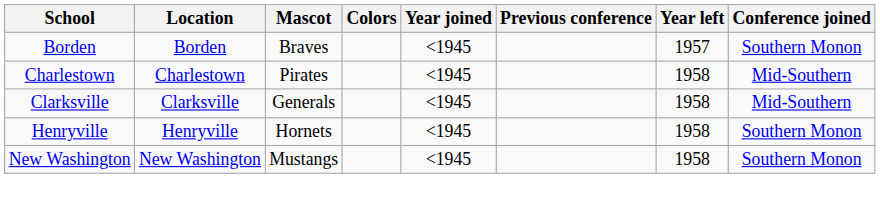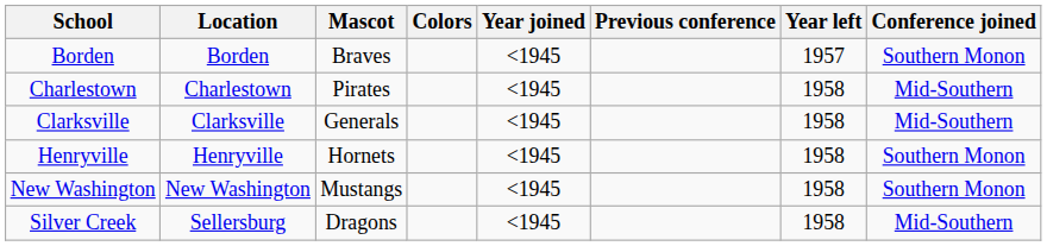 <table class="wikitable" style="text-align:center;">
 <tr>
 <th>School</th>
 <th>Location</th>
 <th>Mascot</th>
 <th>Colors</th>
 <th>Year joined</th>
 <th>Previous conference</th>
 <th>Year left</th>
 <th>Conference joined</th>
 </tr>
 <tr>
 <td><a href='#'>Borden</a></td>
 <td><a href='#'>Borden</a></td>
 <td>Braves</td>
 <td> </td>
 <td><1945</td>
 <td></td>
 <td>1957</td>
 <td><a href='#'>Southern Monon</a></td>
 </tr>
 <tr>
 <td><a href='#'>Charlestown</a></td>
 <td><a href='#'>Charlestown</a></td>
 <td>Pirates</td>
 <td> </td>
 <td><1945</td>
 <td></td>
 <td>1958</td>
 <td><a href='#'>Mid-Southern</a></td>
 </tr>
 <tr>
 <td><a href='#'>Clarksville</a></td>
 <td><a href='#'>Clarksville</a></td>
 <td>Generals</td>
 <td> </td>
 <td><1945</td>
 <td></td>
 <td>1958</td>
 <td><a href='#'>Mid-Southern</a></td>
 </tr>
 <tr>
 <td><a href='#'>Henryville</a></td>
 <td><a href='#'>Henryville</a></td>
 <td>Hornets</td>
 <td> </td>
 <td><1945</td>
 <td></td>
 <td>1958</td>
 <td><a href='#'>Southern Monon</a></td>
 </tr>
 <tr>
 <td><a href='#'>New Washington</a></td>
 <td><a href='#'>New Washington</a></td>
 <td>Mustangs</td>
 <td> </td>
 <td><1945</td>
 <td></td>
 <td>1958</td>
 <td><a href='#'>Southern Monon</a></td>
 </tr>
+<tr>
+<td><a href='#'>Silver Creek</a></td>
+<td><a href='#'>Sellersburg</a></td>
+<td>Dragons</td>
+<td> </td>
+<td><1945</td>
+<td></td>
+<td>1958</td>
+<td><a href='#'>Mid-Southern</a></td>
+</tr>
 </table>
